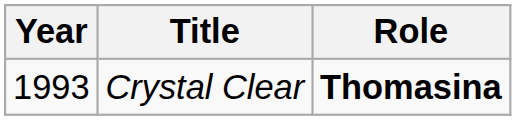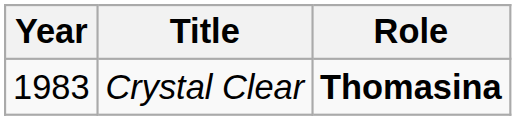 <table class= "wikitable">
 <tr>
 <th>Year</th>
 <th>Title</th>
 <th>Role</th>
 </tr>
 <tr>
-<td>1993</td>
+<td>1983</td>
 <td><em>Crystal Clear</em></td>
 <td><strong>Thomasina</strong></td>
 </tr>
 </table>
